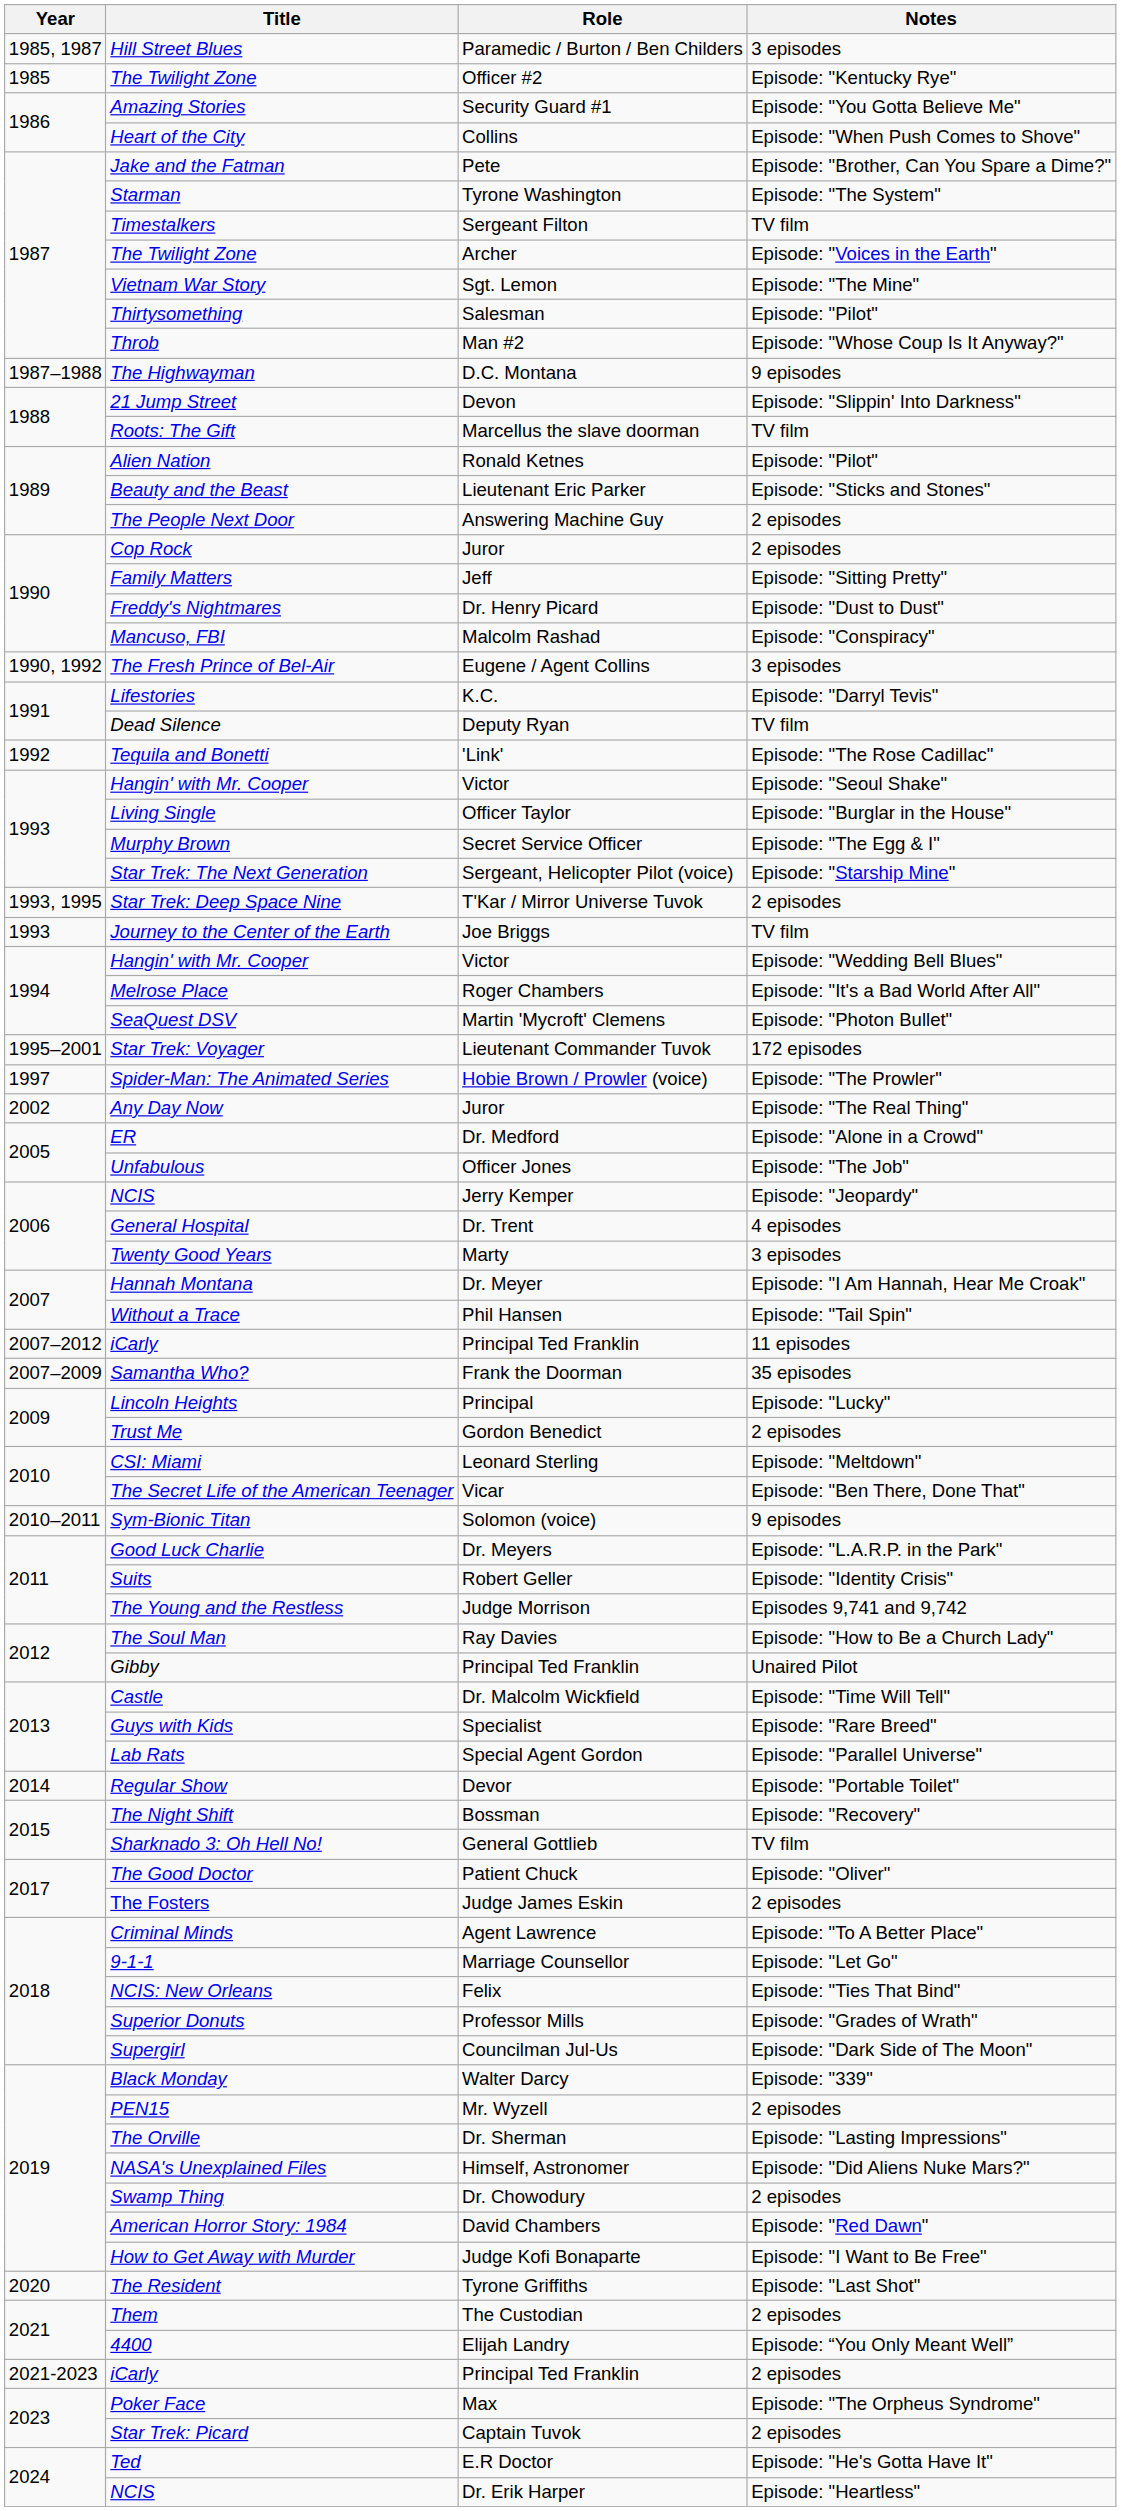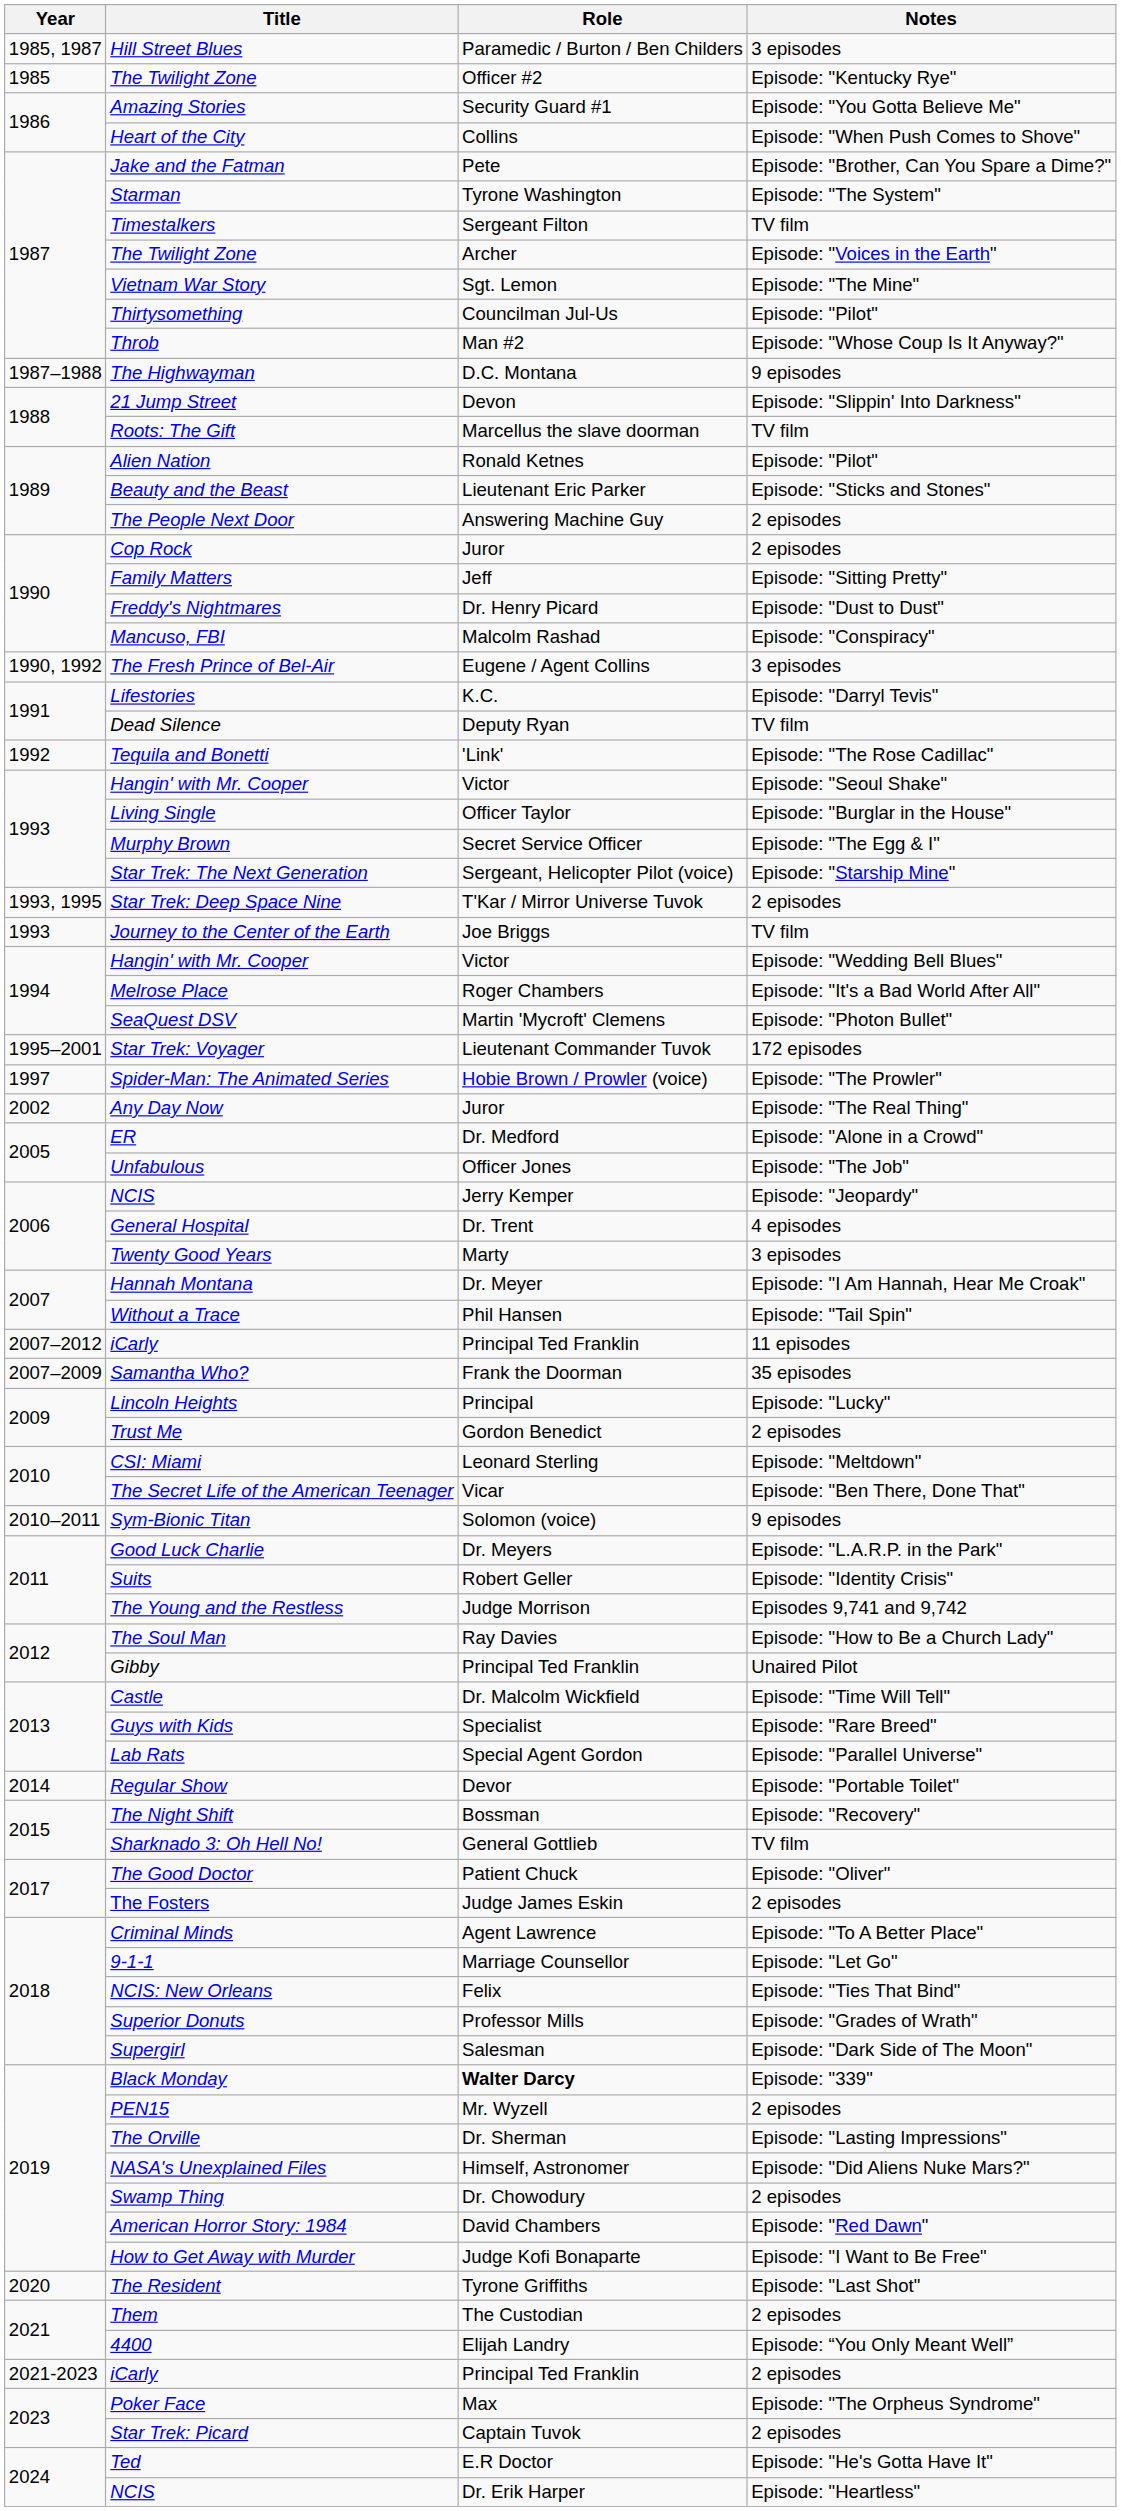 <table class="wikitable sortable">
 <tr>
 <th>Year</th>
 <th>Title</th>
 <th>Role</th>
 <th class="unsortable">Notes</th>
 </tr>
 <tr>
 <td>1985, 1987</td>
 <td><em><a href='#'>Hill Street Blues</a></em></td>
 <td>Paramedic / Burton / Ben Childers</td>
 <td>3 episodes</td>
 </tr>
 <tr>
 <td>1985</td>
 <td><em><a href='#'>The Twilight Zone</a></em></td>
 <td>Officer #2</td>
 <td>Episode: "Kentucky Rye"</td>
 </tr>
 <tr>
 <td rowspan="2">1986</td>
 <td><em><a href='#'>Amazing Stories</a></em></td>
 <td>Security Guard #1</td>
 <td>Episode: "You Gotta Believe Me"</td>
 </tr>
 <tr>
 <td><em><a href='#'>Heart of the City</a></em></td>
 <td>Collins</td>
 <td>Episode: "When Push Comes to Shove"</td>
 </tr>
 <tr>
 <td rowspan="7">1987</td>
 <td><em><a href='#'>Jake and the Fatman</a></em></td>
 <td>Pete</td>
 <td>Episode: "Brother, Can You Spare a Dime?"</td>
 </tr>
 <tr>
 <td><em><a href='#'>Starman</a></em></td>
 <td>Tyrone Washington</td>
 <td>Episode: "The System"</td>
 </tr>
 <tr>
 <td><em><a href='#'>Timestalkers</a></em></td>
 <td>Sergeant Filton</td>
 <td>TV film</td>
 </tr>
 <tr>
 <td><em><a href='#'>The Twilight Zone</a></em></td>
 <td>Archer</td>
 <td>Episode: "<a href='#'>Voices in the Earth</a>"</td>
 </tr>
 <tr>
 <td><em><a href='#'>Vietnam War Story</a></em></td>
 <td>Sgt. Lemon</td>
 <td>Episode: "The Mine"</td>
 </tr>
 <tr>
 <td><em><a href='#'>Thirtysomething</a></em></td>
-<td>Salesman</td>
+<td>Councilman Jul-Us</td>
 <td>Episode: "Pilot"</td>
 </tr>
 <tr>
 <td><em><a href='#'>Throb</a></em></td>
 <td>Man #2</td>
 <td>Episode: "Whose Coup Is It Anyway?"</td>
 </tr>
 <tr>
 <td>1987–1988</td>
 <td><em><a href='#'>The Highwayman</a></em></td>
 <td>D.C. Montana</td>
 <td>9 episodes</td>
 </tr>
 <tr>
 <td rowspan="2">1988</td>
 <td><em><a href='#'>21 Jump Street</a></em></td>
 <td>Devon</td>
 <td>Episode: "Slippin' Into Darkness"</td>
 </tr>
 <tr>
 <td><em><a href='#'>Roots: The Gift</a></em></td>
 <td>Marcellus the slave doorman</td>
 <td>TV film</td>
 </tr>
 <tr>
 <td rowspan="3">1989</td>
 <td><em><a href='#'>Alien Nation</a></em></td>
 <td>Ronald Ketnes</td>
 <td>Episode: "Pilot"</td>
 </tr>
 <tr>
 <td><em><a href='#'>Beauty and the Beast</a></em></td>
 <td>Lieutenant Eric Parker</td>
 <td>Episode: "Sticks and Stones"</td>
 </tr>
 <tr>
 <td><em><a href='#'>The People Next Door</a></em></td>
 <td>Answering Machine Guy</td>
 <td>2 episodes</td>
 </tr>
 <tr>
 <td rowspan="4">1990</td>
 <td><em><a href='#'>Cop Rock</a></em></td>
 <td>Juror</td>
 <td>2 episodes</td>
 </tr>
 <tr>
 <td><em><a href='#'>Family Matters</a></em></td>
 <td>Jeff</td>
 <td>Episode: "Sitting Pretty"</td>
 </tr>
 <tr>
 <td><em><a href='#'>Freddy's Nightmares</a></em></td>
 <td>Dr. Henry Picard</td>
 <td>Episode: "Dust to Dust"</td>
 </tr>
 <tr>
 <td><em><a href='#'>Mancuso, FBI</a></em></td>
 <td>Malcolm Rashad</td>
 <td>Episode: "Conspiracy"</td>
 </tr>
 <tr>
 <td>1990, 1992</td>
 <td><em><a href='#'>The Fresh Prince of Bel-Air</a></em></td>
 <td>Eugene / Agent Collins</td>
 <td>3 episodes</td>
 </tr>
 <tr>
 <td rowspan="2">1991</td>
 <td><em><a href='#'>Lifestories</a></em></td>
 <td>K.C.</td>
 <td>Episode: "Darryl Tevis"</td>
 </tr>
 <tr>
 <td><em>Dead Silence</em></td>
 <td>Deputy Ryan</td>
 <td>TV film</td>
 </tr>
 <tr>
 <td>1992</td>
 <td><em><a href='#'>Tequila and Bonetti</a></em></td>
 <td>'Link'</td>
 <td>Episode: "The Rose Cadillac"</td>
 </tr>
 <tr>
 <td rowspan="4">1993</td>
 <td><em><a href='#'>Hangin' with Mr. Cooper</a></em></td>
 <td>Victor</td>
 <td>Episode: "Seoul Shake"</td>
 </tr>
 <tr>
 <td><em><a href='#'>Living Single</a></em></td>
 <td>Officer Taylor</td>
 <td>Episode: "Burglar in the House"</td>
 </tr>
 <tr>
 <td><em><a href='#'>Murphy Brown</a></em></td>
 <td>Secret Service Officer</td>
 <td>Episode: "The Egg & I"</td>
 </tr>
 <tr>
 <td><em><a href='#'>Star Trek: The Next Generation</a></em></td>
 <td>Sergeant, Helicopter Pilot (voice)</td>
 <td>Episode: "<a href='#'>Starship Mine</a>"</td>
 </tr>
 <tr>
 <td>1993, 1995</td>
 <td><em><a href='#'>Star Trek: Deep Space Nine</a></em></td>
 <td>T'Kar / Mirror Universe Tuvok</td>
 <td>2 episodes</td>
 </tr>
 <tr>
 <td>1993</td>
 <td><em><a href='#'>Journey to the Center of the Earth</a></em></td>
 <td>Joe Briggs</td>
 <td>TV film</td>
 </tr>
 <tr>
 <td rowspan="3">1994</td>
 <td><em><a href='#'>Hangin' with Mr. Cooper</a></em></td>
 <td>Victor</td>
 <td>Episode: "Wedding Bell Blues"</td>
 </tr>
 <tr>
 <td><em><a href='#'>Melrose Place</a></em></td>
 <td>Roger Chambers</td>
 <td>Episode: "It's a Bad World After All"</td>
 </tr>
 <tr>
 <td><em><a href='#'>SeaQuest DSV</a></em></td>
 <td>Martin 'Mycroft' Clemens</td>
 <td>Episode: "Photon Bullet"</td>
 </tr>
 <tr>
 <td>1995–2001</td>
 <td><em><a href='#'>Star Trek: Voyager</a></em></td>
 <td>Lieutenant Commander Tuvok</td>
 <td>172 episodes</td>
 </tr>
 <tr>
 <td>1997</td>
 <td><em><a href='#'>Spider-Man: The Animated Series</a></em></td>
 <td><a href='#'>Hobie Brown / Prowler</a> (voice)</td>
 <td>Episode: "The Prowler"</td>
 </tr>
 <tr>
 <td>2002</td>
 <td><em><a href='#'>Any Day Now</a></em></td>
 <td>Juror</td>
 <td>Episode: "The Real Thing"</td>
 </tr>
 <tr>
 <td rowspan="2">2005</td>
 <td><em><a href='#'>ER</a></em></td>
 <td>Dr. Medford</td>
 <td>Episode: "Alone in a Crowd"</td>
 </tr>
 <tr>
 <td><em><a href='#'>Unfabulous</a></em></td>
 <td>Officer Jones</td>
 <td>Episode: "The Job"</td>
 </tr>
 <tr>
 <td rowspan="3">2006</td>
 <td><em><a href='#'>NCIS</a></em></td>
 <td>Jerry Kemper</td>
 <td>Episode: "Jeopardy"</td>
 </tr>
 <tr>
 <td><em><a href='#'>General Hospital</a></em></td>
 <td>Dr. Trent</td>
 <td>4 episodes</td>
 </tr>
 <tr>
 <td><em><a href='#'>Twenty Good Years</a></em></td>
 <td>Marty</td>
 <td>3 episodes</td>
 </tr>
 <tr>
 <td rowspan="2">2007</td>
 <td><em><a href='#'>Hannah Montana</a></em></td>
 <td>Dr. Meyer</td>
 <td>Episode: "I Am Hannah, Hear Me Croak"</td>
 </tr>
 <tr>
 <td><em><a href='#'>Without a Trace</a></em></td>
 <td>Phil Hansen</td>
 <td>Episode: "Tail Spin"</td>
 </tr>
 <tr>
 <td>2007–2012</td>
 <td><em><a href='#'>iCarly</a></em></td>
 <td>Principal Ted Franklin</td>
 <td>11 episodes</td>
 </tr>
 <tr>
 <td>2007–2009</td>
 <td><em><a href='#'>Samantha Who?</a></em></td>
 <td>Frank the Doorman</td>
 <td>35 episodes</td>
 </tr>
 <tr>
 <td rowspan="2">2009</td>
 <td><em><a href='#'>Lincoln Heights</a></em></td>
 <td>Principal</td>
 <td>Episode: "Lucky"</td>
 </tr>
 <tr>
 <td><em><a href='#'>Trust Me</a></em></td>
 <td>Gordon Benedict</td>
 <td>2 episodes</td>
 </tr>
 <tr>
 <td rowspan="2">2010</td>
 <td><em><a href='#'>CSI: Miami</a></em></td>
 <td>Leonard Sterling</td>
 <td>Episode: "Meltdown"</td>
 </tr>
 <tr>
 <td><em><a href='#'>The Secret Life of the American Teenager</a></em></td>
 <td>Vicar</td>
 <td>Episode: "Ben There, Done That"</td>
 </tr>
 <tr>
 <td>2010–2011</td>
 <td><em><a href='#'>Sym-Bionic Titan</a></em></td>
 <td>Solomon (voice)</td>
 <td>9 episodes</td>
 </tr>
 <tr>
 <td rowspan="3">2011</td>
 <td><em><a href='#'>Good Luck Charlie</a></em></td>
 <td>Dr. Meyers</td>
 <td>Episode: "L.A.R.P. in the Park"</td>
 </tr>
 <tr>
 <td><em><a href='#'>Suits</a></em></td>
 <td>Robert Geller</td>
 <td>Episode: "Identity Crisis"</td>
 </tr>
 <tr>
 <td><em><a href='#'>The Young and the Restless</a></em></td>
 <td>Judge Morrison</td>
 <td>Episodes 9,741 and 9,742</td>
 </tr>
 <tr>
 <td rowspan="2">2012</td>
 <td><em><a href='#'>The Soul Man</a></em></td>
 <td>Ray Davies</td>
 <td>Episode: "How to Be a Church Lady"</td>
 </tr>
 <tr>
 <td><em>Gibby</em></td>
 <td>Principal Ted Franklin</td>
 <td>Unaired Pilot</td>
 </tr>
 <tr>
 <td rowspan="3">2013</td>
 <td><em><a href='#'>Castle</a></em></td>
 <td>Dr. Malcolm Wickfield</td>
 <td>Episode: "Time Will Tell"</td>
 </tr>
 <tr>
 <td><em><a href='#'>Guys with Kids</a></em></td>
 <td>Specialist</td>
 <td>Episode: "Rare Breed"</td>
 </tr>
 <tr>
 <td><em><a href='#'>Lab Rats</a></em></td>
 <td>Special Agent Gordon</td>
 <td>Episode: "Parallel Universe"</td>
 </tr>
 <tr>
 <td>2014</td>
 <td><em><a href='#'>Regular Show</a></em></td>
 <td>Devor</td>
 <td>Episode: "Portable Toilet"</td>
 </tr>
 <tr>
 <td rowspan="2">2015</td>
 <td><em><a href='#'>The Night Shift</a></em></td>
 <td>Bossman</td>
 <td>Episode: "Recovery"</td>
 </tr>
 <tr>
 <td><em><a href='#'>Sharknado 3: Oh Hell No!</a></em></td>
 <td>General Gottlieb</td>
 <td>TV film</td>
 </tr>
 <tr>
 <td rowspan="2">2017</td>
 <td><em><a href='#'>The Good Doctor</a></em></td>
 <td>Patient Chuck</td>
 <td>Episode: "Oliver"</td>
 </tr>
 <tr>
 <td><a href='#'>The Fosters</a></td>
 <td>Judge James Eskin</td>
 <td>2 episodes</td>
 </tr>
 <tr>
 <td rowspan="5">2018</td>
 <td><em><a href='#'>Criminal Minds</a></em></td>
 <td>Agent Lawrence</td>
 <td>Episode: "To A Better Place"</td>
 </tr>
 <tr>
 <td><em><a href='#'>9-1-1</a></em></td>
 <td>Marriage Counsellor</td>
 <td>Episode: "Let Go"</td>
 </tr>
 <tr>
 <td><em><a href='#'>NCIS: New Orleans</a></em></td>
 <td>Felix</td>
 <td>Episode: "Ties That Bind"</td>
 </tr>
 <tr>
 <td><em><a href='#'>Superior Donuts</a></em></td>
 <td>Professor Mills</td>
 <td>Episode: "Grades of Wrath"</td>
 </tr>
 <tr>
 <td><em><a href='#'>Supergirl</a></em></td>
-<td>Councilman Jul-Us</td>
+<td>Salesman</td>
 <td>Episode: "Dark Side of The Moon"</td>
 </tr>
 <tr>
 <td rowspan="7">2019</td>
 <td><em><a href='#'>Black Monday</a></em></td>
-<td>Walter Darcy</td>
+<td><strong>Walter Darcy</strong></td>
 <td>Episode: "339"</td>
 </tr>
 <tr>
 <td><em><a href='#'>PEN15</a></em></td>
 <td>Mr. Wyzell</td>
 <td>2 episodes</td>
 </tr>
 <tr>
 <td><em><a href='#'>The Orville</a></em></td>
 <td>Dr. Sherman</td>
 <td>Episode: "Lasting Impressions"</td>
 </tr>
 <tr>
 <td><em><a href='#'>NASA's Unexplained Files</a></em></td>
 <td>Himself, Astronomer</td>
 <td>Episode: "Did Aliens Nuke Mars?"</td>
 </tr>
 <tr>
 <td><em><a href='#'>Swamp Thing</a></em></td>
 <td>Dr. Chowodury</td>
 <td>2 episodes</td>
 </tr>
 <tr>
 <td><em><a href='#'>American Horror Story: 1984</a></em></td>
 <td>David Chambers</td>
 <td>Episode: "<a href='#'>Red Dawn</a>"</td>
 </tr>
 <tr>
 <td><em><a href='#'>How to Get Away with Murder</a></em></td>
 <td>Judge Kofi Bonaparte</td>
 <td>Episode: "I Want to Be Free"</td>
 </tr>
 <tr>
 <td>2020</td>
 <td><em><a href='#'>The Resident</a></em></td>
 <td>Tyrone Griffiths</td>
 <td>Episode: "Last Shot"</td>
 </tr>
 <tr>
 <td rowspan="2">2021</td>
 <td><em><a href='#'>Them</a></em></td>
 <td>The Custodian</td>
 <td>2 episodes</td>
 </tr>
 <tr>
 <td><em><a href='#'>4400</a></em></td>
 <td>Elijah Landry</td>
 <td>Episode: “You Only Meant Well”</td>
 </tr>
 <tr>
 <td>2021-2023</td>
 <td><em><a href='#'>iCarly</a></em></td>
 <td>Principal Ted Franklin</td>
 <td>2 episodes</td>
 </tr>
 <tr>
 <td rowspan="2">2023</td>
 <td><em><a href='#'>Poker Face</a></em></td>
 <td>Max</td>
 <td>Episode: "The Orpheus Syndrome"</td>
 </tr>
 <tr>
 <td><em><a href='#'>Star Trek: Picard</a></em></td>
 <td>Captain Tuvok</td>
 <td>2 episodes</td>
 </tr>
 <tr>
 <td rowspan="2">2024</td>
 <td><em><a href='#'>Ted</a></em></td>
 <td>E.R Doctor</td>
 <td>Episode: "He's Gotta Have It"</td>
 </tr>
 <tr>
 <td><em><a href='#'>NCIS</a></em></td>
 <td>Dr. Erik Harper</td>
 <td>Episode: "Heartless"</td>
 </tr>
 </table>
